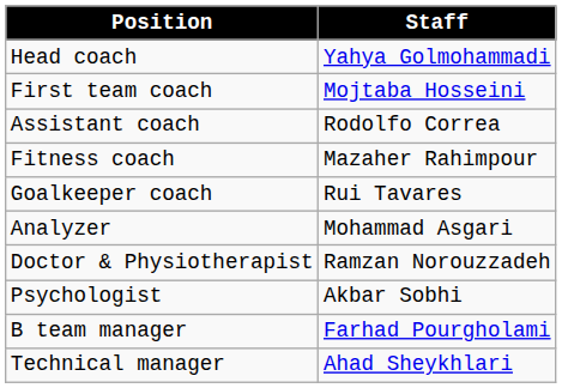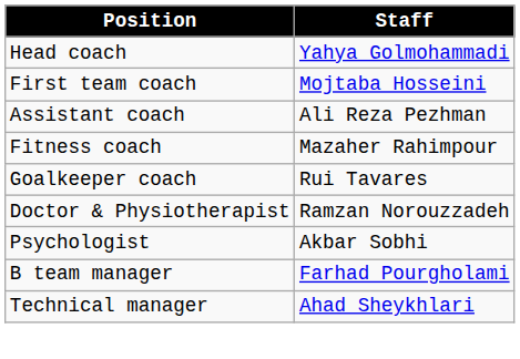 <table class="wikitable">
 <tr>
 <th style="color:#ffffff; background:#000000;">Position</th>
 <th style="color:#ffffff; background:#000000;">Staff</th>
 </tr>
 <tr>
 <td>Head coach</td>
 <td><a href='#'>Yahya Golmohammadi</a></td>
 </tr>
 <tr>
 <td>First team coach</td>
 <td><a href='#'>Mojtaba Hosseini</a></td>
 </tr>
 <tr>
 <td>Assistant coach</td>
-<td>Rodolfo Correa</td>
+<td>Ali Reza Pezhman</td>
 </tr>
 <tr>
 <td>Fitness coach</td>
 <td>Mazaher Rahimpour</td>
 </tr>
 <tr>
 <td>Goalkeeper coach</td>
 <td>Rui Tavares</td>
-</tr>
-<tr>
-<td>Analyzer</td>
-<td>Mohammad Asgari</td>
 </tr>
 <tr>
 <td>Doctor & Physiotherapist</td>
 <td>Ramzan Norouzzadeh</td>
 </tr>
 <tr>
 <td>Psychologist</td>
 <td>Akbar Sobhi</td>
 </tr>
 <tr>
 <td>B team manager</td>
 <td><a href='#'>Farhad Pourgholami</a></td>
 </tr>
 <tr>
 <td>Technical manager</td>
 <td><a href='#'>Ahad Sheykhlari</a></td>
 </tr>
 </table>
